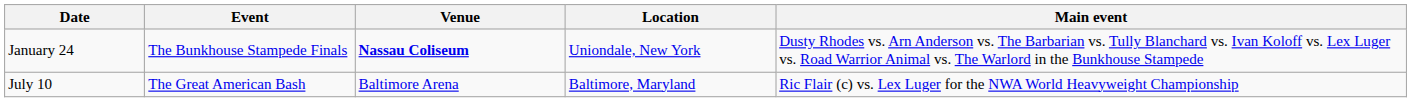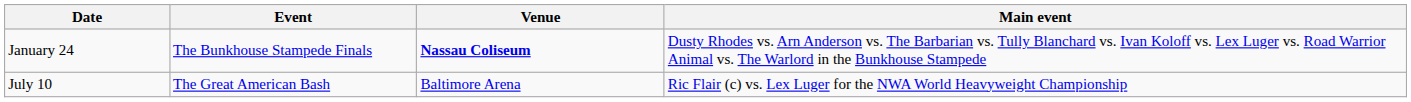 <table class="sortable wikitable succession-box" style="font-size:85%; width: 100%">
 <tr>
 <th width=10%>Date</th>
 <th width=15%>Event</th>
 <th width=15%>Venue</th>
-<th width=15%>Location</th>
 <th width=45%>Main event</th>
 </tr>
 <tr>
 <td>January 24</td>
 <td><a href='#'>The Bunkhouse Stampede Finals</a></td>
 <td><strong><a href='#'>Nassau Coliseum</a></strong></td>
-<td><a href='#'>Uniondale, New York</a></td>
 <td><a href='#'>Dusty Rhodes</a> vs. <a href='#'>Arn Anderson</a> vs. <a href='#'>The Barbarian</a> vs. <a href='#'>Tully Blanchard</a> vs. <a href='#'>Ivan Koloff</a> vs. <a href='#'>Lex Luger</a> vs. <a href='#'>Road Warrior Animal</a> vs. <a href='#'>The Warlord</a> in the <a href='#'>Bunkhouse Stampede</a></td>
 </tr>
 <tr>
 <td>July 10</td>
 <td><a href='#'>The Great American Bash</a></td>
 <td><a href='#'>Baltimore Arena</a></td>
-<td><a href='#'>Baltimore, Maryland</a></td>
 <td><a href='#'>Ric Flair</a> (c) vs. <a href='#'>Lex Luger</a> for the <a href='#'>NWA World Heavyweight Championship</a></td>
 </tr>
 </table>
